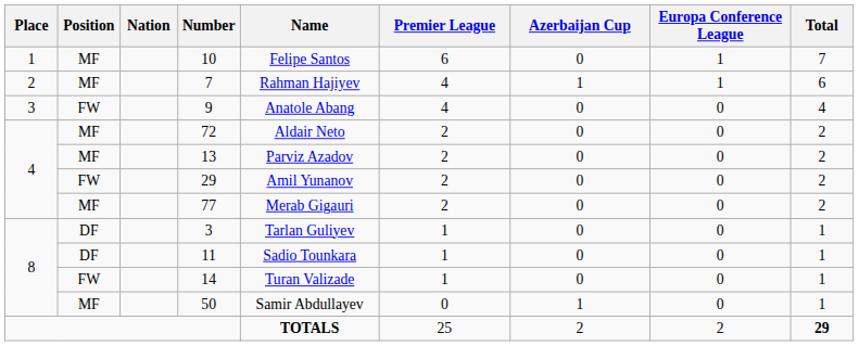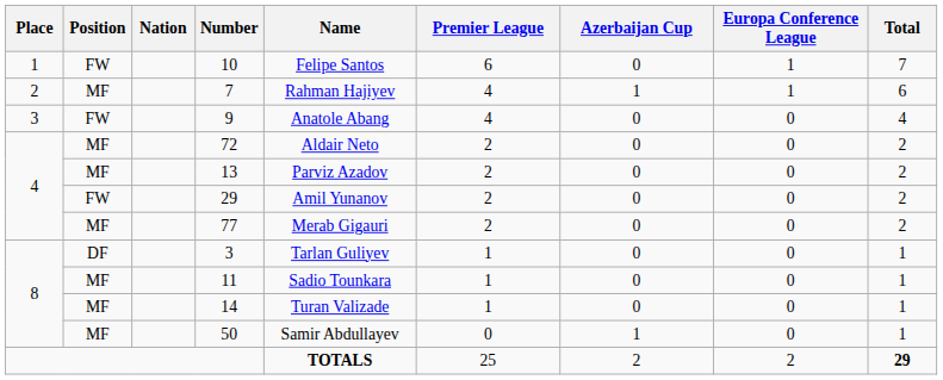 <table class="wikitable" style="font-size: 95%; text-align: center;">
 <tr>
 <th width=60>Place</th>
 <th width=60>Position</th>
 <th width=60>Nation</th>
 <th width=60>Number</th>
 <th width=200>Name</th>
 <th width=200><a href='#'>Premier League</a></th>
 <th width=200><a href='#'>Azerbaijan Cup</a></th>
 <th width=200><a href='#'>Europa Conference League</a></th>
 <th width=80><strong>Total</strong></th>
 </tr>
 <tr>
 <td>1</td>
-<td>MF</td>
+<td>FW</td>
 <td></td>
 <td>10</td>
 <td><a href='#'>Felipe Santos</a></td>
 <td>6</td>
 <td>0</td>
 <td>1</td>
 <td>7</td>
 </tr>
 <tr>
 <td>2</td>
 <td>MF</td>
 <td></td>
 <td>7</td>
 <td><a href='#'>Rahman Hajiyev</a></td>
 <td>4</td>
 <td>1</td>
 <td>1</td>
 <td>6</td>
 </tr>
 <tr>
 <td>3</td>
 <td>FW</td>
 <td></td>
 <td>9</td>
 <td><a href='#'>Anatole Abang</a></td>
 <td>4</td>
 <td>0</td>
 <td>0</td>
 <td>4</td>
 </tr>
 <tr>
 <td rowspan="4">4</td>
 <td>MF</td>
 <td></td>
 <td>72</td>
 <td><a href='#'>Aldair Neto</a></td>
 <td>2</td>
 <td>0</td>
 <td>0</td>
 <td>2</td>
 </tr>
 <tr>
 <td>MF</td>
 <td></td>
 <td>13</td>
 <td><a href='#'>Parviz Azadov</a></td>
 <td>2</td>
 <td>0</td>
 <td>0</td>
 <td>2</td>
 </tr>
 <tr>
 <td>FW</td>
 <td></td>
 <td>29</td>
 <td><a href='#'>Amil Yunanov</a></td>
 <td>2</td>
 <td>0</td>
 <td>0</td>
 <td>2</td>
 </tr>
 <tr>
 <td>MF</td>
 <td></td>
 <td>77</td>
 <td><a href='#'>Merab Gigauri</a></td>
 <td>2</td>
 <td>0</td>
 <td>0</td>
 <td>2</td>
 </tr>
 <tr>
 <td rowspan="4">8</td>
 <td>DF</td>
 <td></td>
 <td>3</td>
 <td><a href='#'>Tarlan Guliyev</a></td>
 <td>1</td>
 <td>0</td>
 <td>0</td>
 <td>1</td>
 </tr>
 <tr>
-<td>DF</td>
+<td>MF</td>
 <td></td>
 <td>11</td>
 <td><a href='#'>Sadio Tounkara</a></td>
 <td>1</td>
 <td>0</td>
 <td>0</td>
 <td>1</td>
 </tr>
 <tr>
-<td>FW</td>
+<td>MF</td>
 <td></td>
 <td>14</td>
 <td><a href='#'>Turan Valizade</a></td>
 <td>1</td>
 <td>0</td>
 <td>0</td>
 <td>1</td>
 </tr>
 <tr>
 <td>MF</td>
 <td></td>
 <td>50</td>
 <td>Samir Abdullayev</td>
 <td>0</td>
 <td>1</td>
 <td>0</td>
 <td>1</td>
 </tr>
 <tr>
 <td colspan="4"></td>
 <td><strong>TOTALS</strong></td>
 <td>25</td>
 <td>2</td>
 <td>2</td>
 <td><strong>29</strong></td>
 </tr>
 </table>
